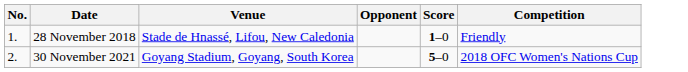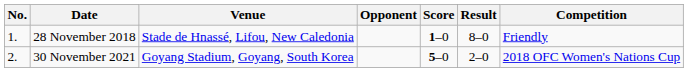 <table class="wikitable">
 <tr>
 <th>No.</th>
 <th>Date</th>
 <th>Venue</th>
 <th>Opponent</th>
 <th>Score</th>
+<th>Result</th>
 <th>Competition</th>
 </tr>
 <tr>
 <td>1.</td>
 <td>28 November 2018</td>
 <td><a href='#'>Stade de Hnassé</a>, <a href='#'>Lifou</a>, <a href='#'>New Caledonia</a></td>
 <td></td>
 <td align=center><strong>1</strong>–0</td>
+<td align=center>8–0</td>
 <td><a href='#'>Friendly</a></td>
 </tr>
 <tr>
 <td>2.</td>
 <td>30 November 2021</td>
 <td><a href='#'>Goyang Stadium</a>, <a href='#'>Goyang</a>, <a href='#'>South Korea</a></td>
 <td></td>
 <td align=center><strong>5</strong>–0</td>
+<td align=center>2–0</td>
 <td><a href='#'>2018 OFC Women's Nations Cup</a></td>
 </tr>
 </table>
